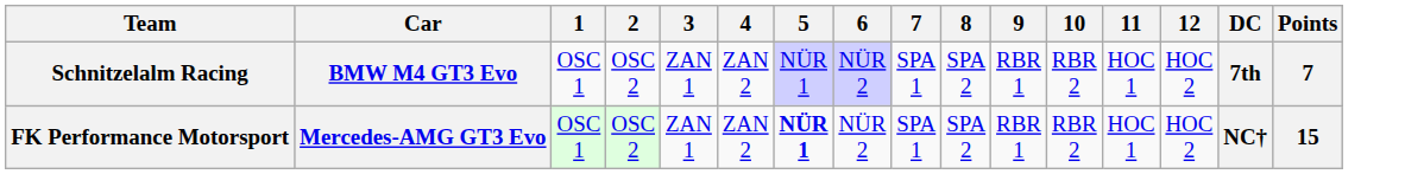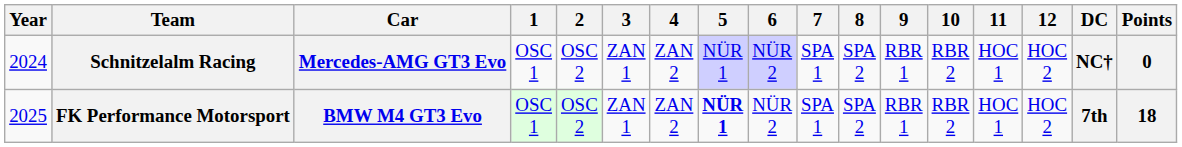 <table class="wikitable" style="text-align:center; font-size:85%">
 <tr>
+<th>Year</th>
 <th>Team</th>
 <th>Car</th>
 <th>1</th>
 <th>2</th>
 <th>3</th>
 <th>4</th>
 <th>5</th>
 <th>6</th>
 <th>7</th>
 <th>8</th>
 <th>9</th>
 <th>10</th>
 <th>11</th>
 <th>12</th>
 <th>DC</th>
 <th>Points</th>
 </tr>
 <tr>
+<td><a href='#'>2024</a></td>
 <th nowrap>Schnitzelalm Racing</th>
-<th nowrap><a href='#'>BMW M4 GT3 Evo</a></th>
+<th nowrap><a href='#'>Mercedes-AMG GT3 Evo</a></th>
 <td style="background:#;"><a href='#'>OSC<br>1</a></td>
 <td style="background:#;"><a href='#'>OSC<br>2</a></td>
 <td style="background:#;"><a href='#'>ZAN<br>1</a></td>
 <td style="background:#;"><a href='#'>ZAN<br>2</a></td>
 <td style="background:#CFCFFF;"><a href='#'>NÜR<br>1</a><br></td>
 <td style="background:#CFCFFF;"><a href='#'>NÜR<br>2</a><br></td>
 <td style="background:#;"><a href='#'>SPA<br>1</a></td>
 <td style="background:#;"><a href='#'>SPA<br>2</a></td>
 <td style="background:#;"><a href='#'>RBR<br>1</a></td>
 <td style="background:#;"><a href='#'>RBR<br>2</a></td>
 <td style="background:#;"><a href='#'>HOC<br>1</a></td>
 <td style="background:#;"><a href='#'>HOC<br>2</a></td>
-<th style="background:#;">7th</th>
-<th style="background:#;">7</th>
+<th style="background:#;">NC†</th>
+<th style="background:#;">0</th>
 </tr>
 <tr>
+<td><a href='#'>2025</a></td>
 <th nowrap>FK Performance Motorsport</th>
-<th nowrap><a href='#'>Mercedes-AMG GT3 Evo</a></th>
+<th nowrap><a href='#'>BMW M4 GT3 Evo</a></th>
 <td style="background:#DFFFDF;"><a href='#'>OSC<br>1</a><br></td>
 <td style="background:#DFFFDF;"><a href='#'>OSC<br>2</a><br></td>
 <td style="background:#;"><a href='#'>ZAN<br>1</a></td>
 <td style="background:#;"><a href='#'>ZAN<br>2</a></td>
 <td style="background:#;"><strong><a href='#'>NÜR<br>1</a></strong></td>
 <td style="background:#;"><a href='#'>NÜR<br>2</a></td>
 <td style="background:#;"><a href='#'>SPA<br>1</a></td>
 <td style="background:#;"><a href='#'>SPA<br>2</a></td>
 <td style="background:#;"><a href='#'>RBR<br>1</a></td>
 <td style="background:#;"><a href='#'>RBR<br>2</a></td>
 <td style="background:#;"><a href='#'>HOC<br>1</a></td>
 <td style="background:#;"><a href='#'>HOC<br>2</a></td>
-<th style="background:#;">NC†</th>
-<th style="background:#;">15</th>
+<th style="background:#;">7th</th>
+<th style="background:#;">18</th>
 </tr>
 </table>
